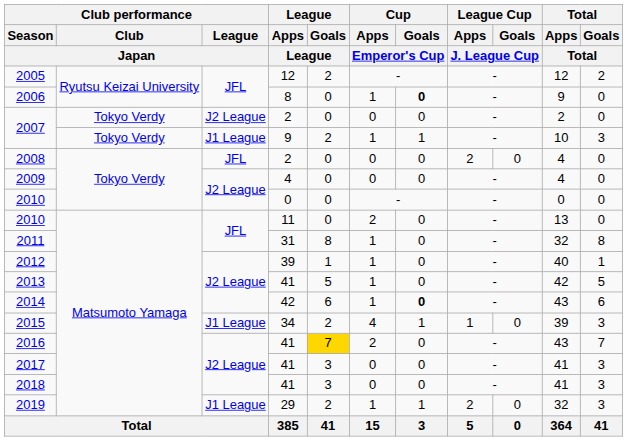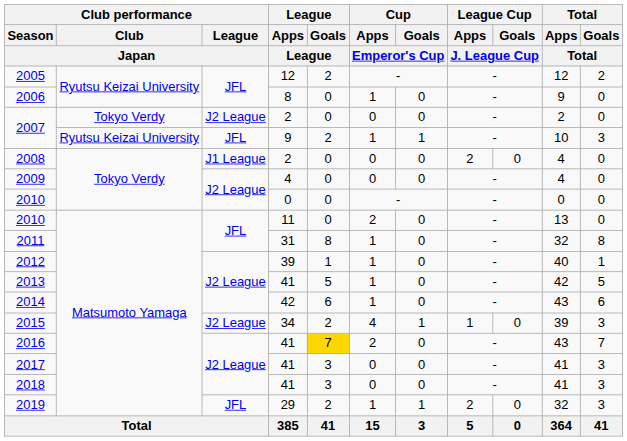 <table class="wikitable" style="text-align:center;">
 <tr>
 <th colspan=3>Club performance</th>
 <th colspan=2>League</th>
 <th colspan=2>Cup</th>
 <th colspan=2>League Cup</th>
 <th colspan=2>Total</th>
 </tr>
 <tr>
 <th>Season</th>
 <th>Club</th>
 <th>League</th>
 <th>Apps</th>
 <th>Goals</th>
 <th>Apps</th>
 <th>Goals</th>
 <th>Apps</th>
 <th>Goals</th>
 <th>Apps</th>
 <th>Goals</th>
 </tr>
 <tr>
 <th colspan=3>Japan</th>
 <th colspan=2>League</th>
 <th colspan=2><a href='#'>Emperor's Cup</a></th>
 <th colspan=2><a href='#'>J. League Cup</a></th>
 <th colspan=2>Total</th>
 </tr>
 <tr>
 <td><a href='#'>2005</a></td>
 <td rowspan="2"><a href='#'>Ryutsu Keizai University</a></td>
 <td rowspan="2"><a href='#'>JFL</a></td>
 <td>12</td>
 <td>2</td>
 <td colspan="2">-</td>
 <td colspan="2">-</td>
 <td>12</td>
 <td>2</td>
 </tr>
 <tr>
 <td><a href='#'>2006</a></td>
 <td>8</td>
 <td>0</td>
 <td>1</td>
-<td><strong>0</strong></td>
+<td>0</td>
 <td colspan="2">-</td>
 <td>9</td>
 <td>0</td>
 </tr>
 <tr>
 <td rowspan="2"><a href='#'>2007</a></td>
 <td><a href='#'>Tokyo Verdy</a></td>
 <td><a href='#'>J2 League</a></td>
 <td>2</td>
 <td>0</td>
 <td>0</td>
 <td>0</td>
 <td colspan="2">-</td>
 <td>2</td>
 <td>0</td>
 </tr>
 <tr>
-<td><a href='#'>Tokyo Verdy</a></td>
-<td><a href='#'>J1 League</a></td>
+<td><a href='#'>Ryutsu Keizai University</a></td>
+<td><a href='#'>JFL</a></td>
 <td>9</td>
 <td>2</td>
 <td>1</td>
 <td>1</td>
 <td colspan="2">-</td>
 <td>10</td>
 <td>3</td>
 </tr>
 <tr>
 <td><a href='#'>2008</a></td>
 <td rowspan="3"><a href='#'>Tokyo Verdy</a></td>
-<td><a href='#'>JFL</a></td>
+<td><a href='#'>J1 League</a></td>
 <td>2</td>
 <td>0</td>
 <td>0</td>
 <td>0</td>
 <td>2</td>
 <td>0</td>
 <td>4</td>
 <td>0</td>
 </tr>
 <tr>
 <td><a href='#'>2009</a></td>
 <td rowspan="2"><a href='#'>J2 League</a></td>
 <td>4</td>
 <td>0</td>
 <td>0</td>
 <td>0</td>
 <td colspan="2">-</td>
 <td>4</td>
 <td>0</td>
 </tr>
 <tr>
 <td><a href='#'>2010</a></td>
 <td>0</td>
 <td>0</td>
 <td colspan="2">-</td>
 <td colspan="2">-</td>
 <td>0</td>
 <td>0</td>
 </tr>
 <tr>
 <td><a href='#'>2010</a></td>
 <td rowspan="10"><a href='#'>Matsumoto Yamaga</a></td>
 <td rowspan="2"><a href='#'>JFL</a></td>
 <td>11</td>
 <td>0</td>
 <td>2</td>
 <td>0</td>
 <td colspan="2">-</td>
 <td>13</td>
 <td>0</td>
 </tr>
 <tr>
 <td><a href='#'>2011</a></td>
 <td>31</td>
 <td>8</td>
 <td>1</td>
 <td>0</td>
 <td colspan="2">-</td>
 <td>32</td>
 <td>8</td>
 </tr>
 <tr>
 <td><a href='#'>2012</a></td>
 <td rowspan="3"><a href='#'>J2 League</a></td>
 <td>39</td>
 <td>1</td>
 <td>1</td>
 <td>0</td>
 <td colspan="2">-</td>
 <td>40</td>
 <td>1</td>
 </tr>
 <tr>
 <td><a href='#'>2013</a></td>
 <td>41</td>
 <td>5</td>
 <td>1</td>
 <td>0</td>
 <td colspan="2">-</td>
 <td>42</td>
 <td>5</td>
 </tr>
 <tr>
 <td><a href='#'>2014</a></td>
 <td>42</td>
 <td>6</td>
 <td>1</td>
-<td><strong>0</strong></td>
+<td>0</td>
 <td colspan="2">-</td>
 <td>43</td>
 <td>6</td>
 </tr>
 <tr>
 <td><a href='#'>2015</a></td>
-<td><a href='#'>J1 League</a></td>
+<td><a href='#'>J2 League</a></td>
 <td>34</td>
 <td>2</td>
 <td>4</td>
 <td>1</td>
 <td>1</td>
 <td>0</td>
 <td>39</td>
 <td>3</td>
 </tr>
 <tr>
 <td><a href='#'>2016</a></td>
 <td rowspan="3"><a href='#'>J2 League</a></td>
 <td>41</td>
 <td style="background: gold;">7</td>
 <td>2</td>
 <td>0</td>
 <td colspan="2">-</td>
 <td>43</td>
 <td>7</td>
 </tr>
 <tr>
 <td><a href='#'>2017</a></td>
 <td>41</td>
 <td>3</td>
 <td>0</td>
 <td>0</td>
 <td colspan="2">-</td>
 <td>41</td>
 <td>3</td>
 </tr>
 <tr>
 <td><a href='#'>2018</a></td>
 <td>41</td>
 <td>3</td>
 <td>0</td>
 <td>0</td>
 <td colspan="2">-</td>
 <td>41</td>
 <td>3</td>
 </tr>
 <tr>
 <td><a href='#'>2019</a></td>
-<td><a href='#'>J1 League</a></td>
+<td><a href='#'>JFL</a></td>
 <td>29</td>
 <td>2</td>
 <td>1</td>
 <td>1</td>
 <td>2</td>
 <td>0</td>
 <td>32</td>
 <td>3</td>
 </tr>
 <tr>
 <th colspan=3>Total</th>
 <th>385</th>
 <th>41</th>
 <th>15</th>
 <th>3</th>
 <th>5</th>
 <th>0</th>
 <th>364</th>
 <th>41</th>
 </tr>
 </table>
